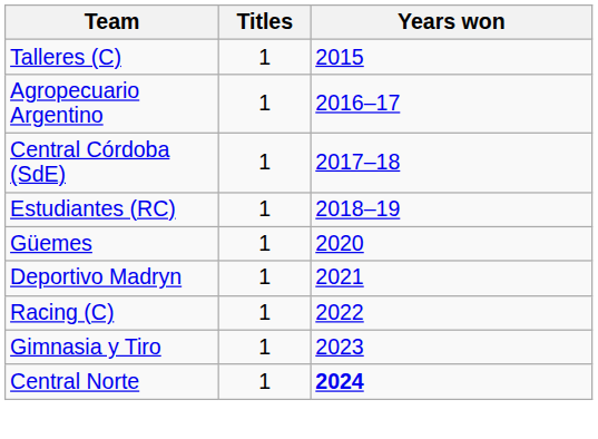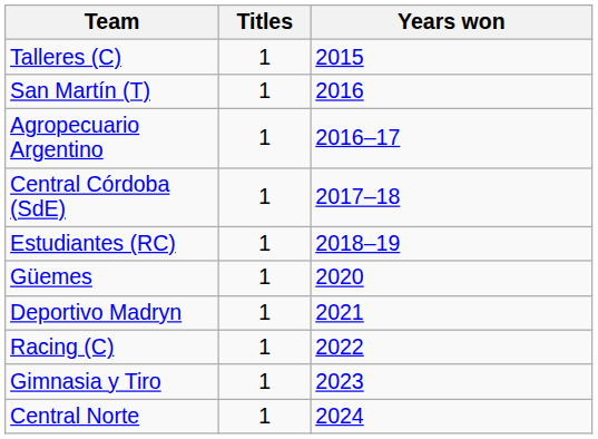 <table class="wikitable sortable">
 <tr>
 <th width=150px>Team</th>
 <th width=60px>Titles</th>
 <th width=200px>Years won</th>
 </tr>
 <tr>
 <td><a href='#'>Talleres (C)</a></td>
 <td align=center>1</td>
 <td><a href='#'>2015</a></td>
+</tr>
+<tr>
+<td><a href='#'>San Martín (T)</a></td>
+<td align=center>1</td>
+<td><a href='#'>2016</a></td>
 </tr>
 <tr>
 <td><a href='#'>Agropecuario Argentino</a></td>
 <td align=center>1</td>
 <td><a href='#'>2016–17</a></td>
 </tr>
 <tr>
 <td><a href='#'>Central Córdoba (SdE)</a></td>
 <td align=center>1</td>
 <td><a href='#'>2017–18</a></td>
 </tr>
 <tr>
 <td><a href='#'>Estudiantes (RC)</a></td>
 <td align=center>1</td>
 <td><a href='#'>2018–19</a></td>
 </tr>
 <tr>
 <td><a href='#'>Güemes</a></td>
 <td align=center>1</td>
 <td><a href='#'>2020</a></td>
 </tr>
 <tr>
 <td><a href='#'>Deportivo Madryn</a></td>
 <td align=center>1</td>
 <td><a href='#'>2021</a></td>
 </tr>
 <tr>
 <td><a href='#'>Racing (C)</a></td>
 <td align=center>1</td>
 <td><a href='#'>2022</a></td>
 </tr>
 <tr>
 <td><a href='#'>Gimnasia y Tiro</a></td>
 <td align=center>1</td>
 <td><a href='#'>2023</a></td>
 </tr>
 <tr>
 <td><a href='#'>Central Norte</a></td>
 <td align=center>1</td>
-<td><strong><a href='#'>2024</a></strong></td>
+<td><a href='#'>2024</a></td>
 </tr>
 </table>
